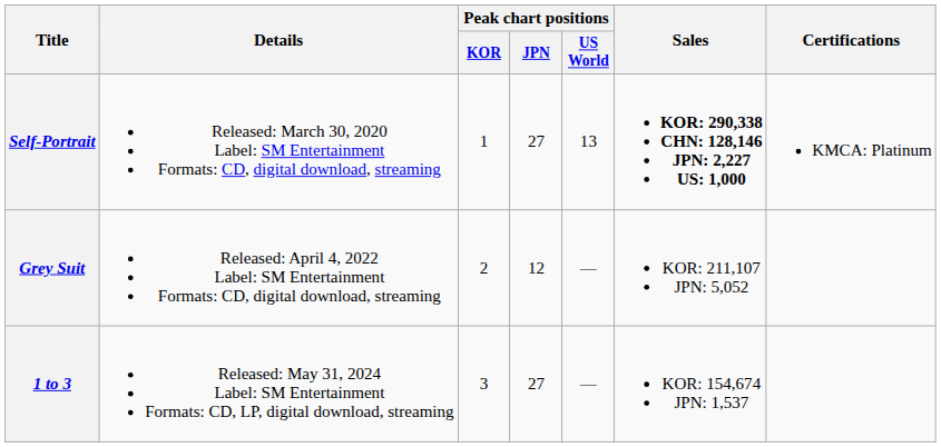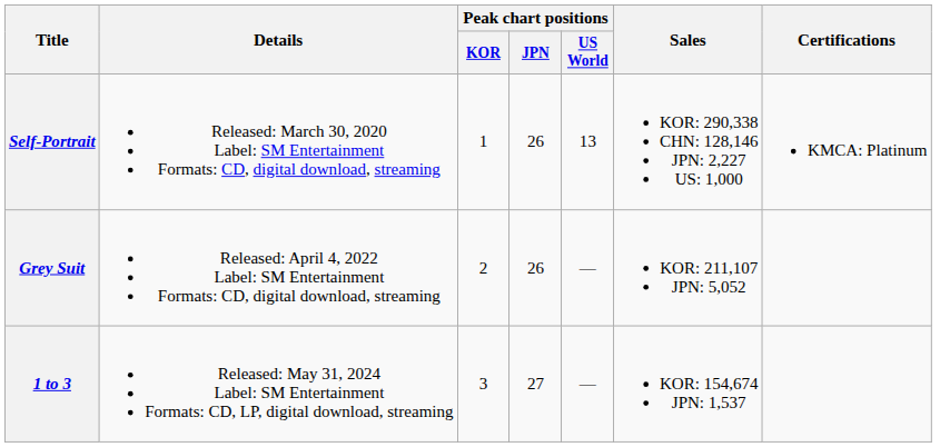 <table class="wikitable plainrowheaders" style="text-align:center">
 <tr>
 <th scope="col" rowspan="2">Title</th>
 <th scope="col" rowspan="2">Details</th>
 <th scope="col" colspan="3">Peak chart positions</th>
 <th scope="col" rowspan="2">Sales</th>
 <th scope="col" rowspan="2">Certifications</th>
 </tr>
 <tr>
 <th scope="col" style="width:3em;font-size:90%"><a href='#'>KOR</a><br></th>
 <th scope="col" style="width:3em;font-size:90%"><a href='#'>JPN</a><br></th>
 <th scope="col" style="width:3em;font-size:90%"><a href='#'>US<br>World</a><br></th>
 </tr>
 <tr>
 <th scope="row"><em><a href='#'>Self-Portrait</a></em></th>
 <td><br><ul><li>Released: March 30, 2020</li><li>Label: <a href='#'>SM Entertainment</a></li><li>Formats: <a href='#'>CD</a>, <a href='#'>digital download</a>, <a href='#'>streaming</a></li></ul></td>
 <td>1</td>
-<td>27</td>
+<td>26</td>
 <td>13</td>
-<td><strong><br><ul><li>KOR: 290,338</li><li>CHN: 128,146</li><li>JPN: 2,227 </li><li>US: 1,000</li></ul></strong></td>
+<td><br><ul><li>KOR: 290,338</li><li>CHN: 128,146</li><li>JPN: 2,227 </li><li>US: 1,000</li></ul></td>
 <td><br><ul><li>KMCA: Platinum</li></ul></td>
 </tr>
 <tr>
 <th scope="row"><em><a href='#'>Grey Suit</a></em></th>
 <td><br><ul><li>Released: April 4, 2022</li><li>Label: SM Entertainment</li><li>Formats: CD, digital download, streaming</li></ul></td>
 <td>2</td>
-<td>12</td>
+<td>26</td>
 <td>—</td>
 <td><br><ul><li>KOR: 211,107</li><li>JPN: 5,052 </li></ul></td>
 <td></td>
 </tr>
 <tr>
 <th scope="row"><em><a href='#'>1 to 3</a></em></th>
 <td><br><ul><li>Released: May 31, 2024</li><li>Label: SM Entertainment</li><li>Formats: CD, LP, digital download, streaming</li></ul></td>
 <td>3</td>
 <td>27</td>
 <td>—</td>
 <td><br><ul><li>KOR: 154,674</li><li>JPN: 1,537 </li></ul></td>
 <td></td>
 </tr>
 </table>
